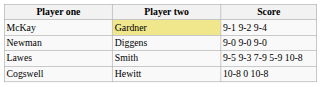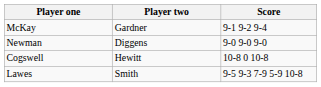 <table class="wikitable">
 <tr>
 <th width=170>Player one</th>
 <th width=170>Player two</th>
 <th width=150>Score</th>
 </tr>
 <tr>
 <td> McKay</td>
-<td style="background: khaki;"> Gardner</td>
+<td> Gardner</td>
 <td>9-1 9-2 9-4</td>
 </tr>
 <tr>
 <td> Newman</td>
 <td> Diggens</td>
 <td>9-0 9-0 9-0</td>
 </tr>
 <tr>
+<td> Cogswell</td>
+<td> Hewitt</td>
+<td>10-8 0 10-8</td>
+</tr>
+<tr>
 <td> Lawes</td>
 <td> Smith</td>
 <td>9-5 9-3 7-9 5-9 10-8</td>
 </tr>
-<tr>
-<td> Cogswell</td>
-<td> Hewitt</td>
-<td>10-8 0 10-8</td>
-</tr>
 </table>
